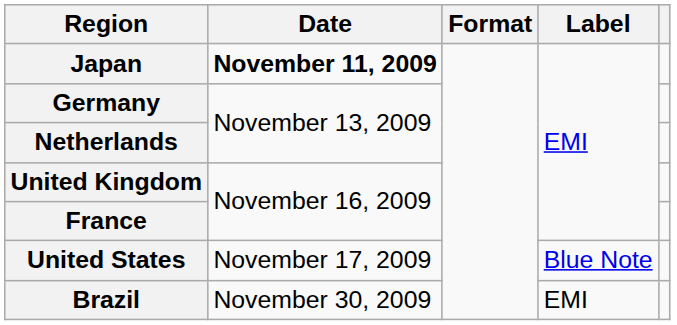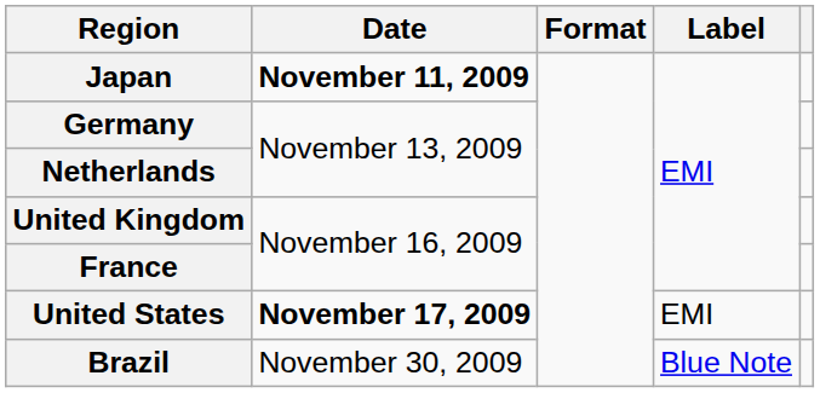 <table class="wikitable plainrowheaders">
 <tr>
 <th scope="col">Region</th>
 <th scope="col">Date</th>
 <th scope="col">Format</th>
 <th scope="col">Label</th>
 <th scope="col"></th>
 </tr>
 <tr>
 <th scope="row">Japan</th>
 <td><strong>November 11, 2009</strong></td>
 <td rowspan="7"></td>
 <td rowspan="5"><a href='#'>EMI</a></td>
 <td align="center"></td>
 </tr>
 <tr>
 <th scope="row">Germany</th>
 <td rowspan="2">November 13, 2009</td>
 <td align="center"></td>
 </tr>
 <tr>
 <th scope="row">Netherlands</th>
 <td align="center"></td>
 </tr>
 <tr>
 <th scope="row">United Kingdom</th>
 <td rowspan="2">November 16, 2009</td>
 <td align="center"></td>
 </tr>
 <tr>
 <th scope="row">France</th>
 <td align="center"></td>
 </tr>
 <tr>
 <th scope="row">United States</th>
-<td>November 17, 2009</td>
-<td><a href='#'>Blue Note</a></td>
+<td><strong>November 17, 2009</strong></td>
+<td>EMI</td>
 <td align="center"></td>
 </tr>
 <tr>
 <th scope="row">Brazil</th>
 <td>November 30, 2009</td>
-<td>EMI</td>
+<td><a href='#'>Blue Note</a></td>
 <td align="center"></td>
 </tr>
 </table>
